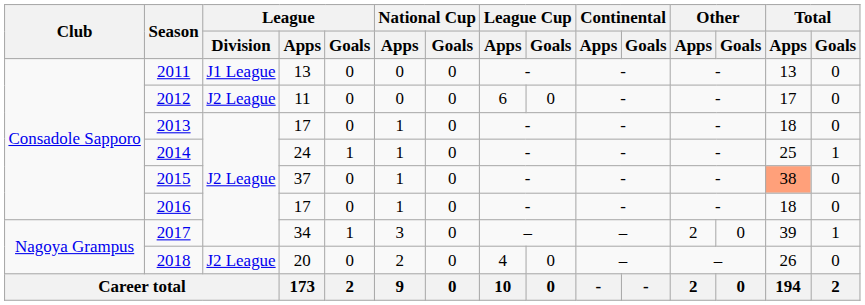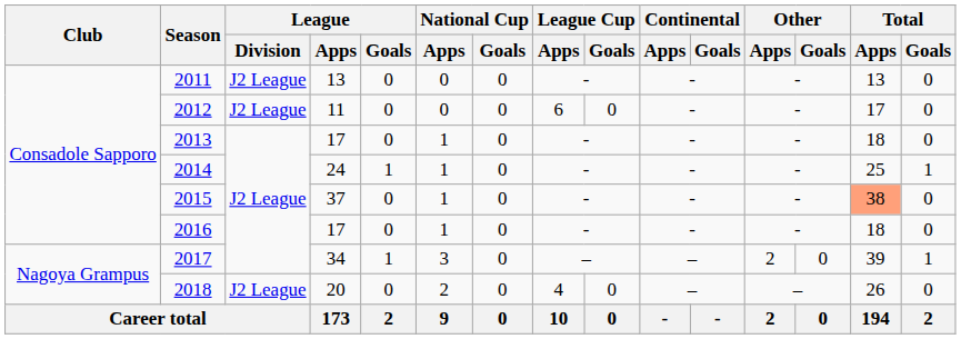 <table class="wikitable" style="text-align: center;">
 <tr>
 <th rowspan="2">Club</th>
 <th rowspan="2">Season</th>
 <th colspan="3">League</th>
 <th colspan="2">National Cup</th>
 <th colspan="2">League Cup</th>
 <th colspan="2">Continental</th>
 <th colspan="2">Other</th>
 <th colspan="2">Total</th>
 </tr>
 <tr>
 <th>Division</th>
 <th>Apps</th>
 <th>Goals</th>
 <th>Apps</th>
 <th>Goals</th>
 <th>Apps</th>
 <th>Goals</th>
 <th>Apps</th>
 <th>Goals</th>
 <th>Apps</th>
 <th>Goals</th>
 <th>Apps</th>
 <th>Goals</th>
 </tr>
 <tr>
 <td rowspan="6" valign="center"><a href='#'>Consadole Sapporo</a></td>
 <td><a href='#'>2011</a></td>
-<td><a href='#'>J1 League</a></td>
+<td><a href='#'>J2 League</a></td>
 <td>13</td>
 <td>0</td>
 <td>0</td>
 <td>0</td>
 <td colspan="2">-</td>
 <td colspan="2">-</td>
 <td colspan="2">-</td>
 <td>13</td>
 <td>0</td>
 </tr>
 <tr>
 <td><a href='#'>2012</a></td>
 <td><a href='#'>J2 League</a></td>
 <td>11</td>
 <td>0</td>
 <td>0</td>
 <td>0</td>
 <td>6</td>
 <td>0</td>
 <td colspan="2">-</td>
 <td colspan="2">-</td>
 <td>17</td>
 <td>0</td>
 </tr>
 <tr>
 <td><a href='#'>2013</a></td>
 <td rowspan="5" valign="center"><a href='#'>J2 League</a></td>
 <td>17</td>
 <td>0</td>
 <td>1</td>
 <td>0</td>
 <td colspan="2">-</td>
 <td colspan="2">-</td>
 <td colspan="2">-</td>
 <td>18</td>
 <td>0</td>
 </tr>
 <tr>
 <td><a href='#'>2014</a></td>
 <td>24</td>
 <td>1</td>
 <td>1</td>
 <td>0</td>
 <td colspan="2">-</td>
 <td colspan="2">-</td>
 <td colspan="2">-</td>
 <td>25</td>
 <td>1</td>
 </tr>
 <tr>
 <td><a href='#'>2015</a></td>
 <td>37</td>
 <td>0</td>
 <td>1</td>
 <td>0</td>
 <td colspan="2">-</td>
 <td colspan="2">-</td>
 <td colspan="2">-</td>
 <td style="background: lightsalmon;">38</td>
 <td>0</td>
 </tr>
 <tr>
 <td><a href='#'>2016</a></td>
 <td>17</td>
 <td>0</td>
 <td>1</td>
 <td>0</td>
 <td colspan="2">-</td>
 <td colspan="2">-</td>
 <td colspan="2">-</td>
 <td>18</td>
 <td>0</td>
 </tr>
 <tr>
 <td valign="center" rowspan="2"><a href='#'>Nagoya Grampus</a></td>
 <td><a href='#'>2017</a></td>
 <td>34</td>
 <td>1</td>
 <td>3</td>
 <td>0</td>
 <td colspan="2">–</td>
 <td colspan="2">–</td>
 <td>2</td>
 <td>0</td>
 <td>39</td>
 <td>1</td>
 </tr>
 <tr>
 <td><a href='#'>2018</a></td>
 <td><a href='#'>J2 League</a></td>
 <td>20</td>
 <td>0</td>
 <td>2</td>
 <td>0</td>
 <td>4</td>
 <td>0</td>
 <td colspan="2">–</td>
 <td colspan="2">–</td>
 <td>26</td>
 <td>0</td>
 </tr>
 <tr>
 <th colspan="3">Career total</th>
 <th>173</th>
 <th>2</th>
 <th>9</th>
 <th>0</th>
 <th>10</th>
 <th>0</th>
 <th>-</th>
 <th>-</th>
 <th>2</th>
 <th>0</th>
 <th>194</th>
 <th>2</th>
 </tr>
 </table>
